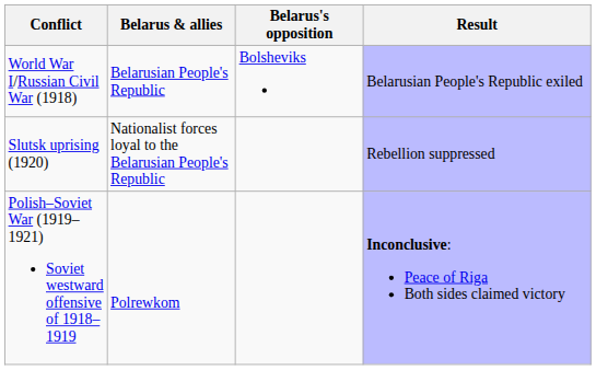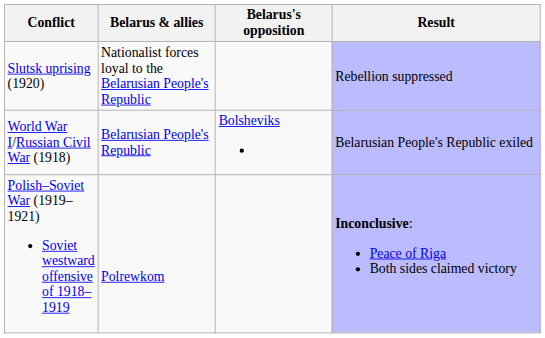 <table class="wikitable sortable" width="100%">
 <tr>
 <th rowspan="1">Conflict</th>
 <th rowspan="1" width=170px>Belarus & allies</th>
 <th rowspan="1" width=170px>Belarus's opposition</th>
 <th rowspan="1" width=340px>Result</th>
 </tr>
 <tr>
+<td><a href='#'>Slutsk uprising</a> (1920)</td>
+<td> Nationalist forces loyal to the <a href='#'>Belarusian People's Republic</a></td>
+<td><br></td>
+<td style="background:#BBF">Rebellion suppressed</td>
+</tr>
+<tr>
 <td><a href='#'>World War I</a>/<a href='#'>Russian Civil War</a> (1918)</td>
 <td> <a href='#'>Belarusian People's Republic</a> <br></td>
 <td> <a href='#'>Bolsheviks</a><br><ul><li></li></ul></td>
 <td style="background:#BBF">Belarusian People's Republic exiled</td>
-</tr>
-<tr>
-<td><a href='#'>Slutsk uprising</a> (1920)</td>
-<td> Nationalist forces loyal to the <a href='#'>Belarusian People's Republic</a></td>
-<td><br></td>
-<td style="background:#BBF">Rebellion suppressed</td>
 </tr>
 <tr>
 <td><a href='#'>Polish–Soviet War</a> (1919–1921)<br><ul><li><a href='#'>Soviet westward offensive of 1918–1919</a></li></ul></td>
 <td><br><br><br> <a href='#'>Polrewkom</a></td>
 <td><br></td>
 <td style="background:#BBF"><strong>Inconclusive</strong>:<br><ul><li><a href='#'>Peace of Riga</a></li><li>Both sides claimed victory</li></ul></td>
 </tr>
 </table>
